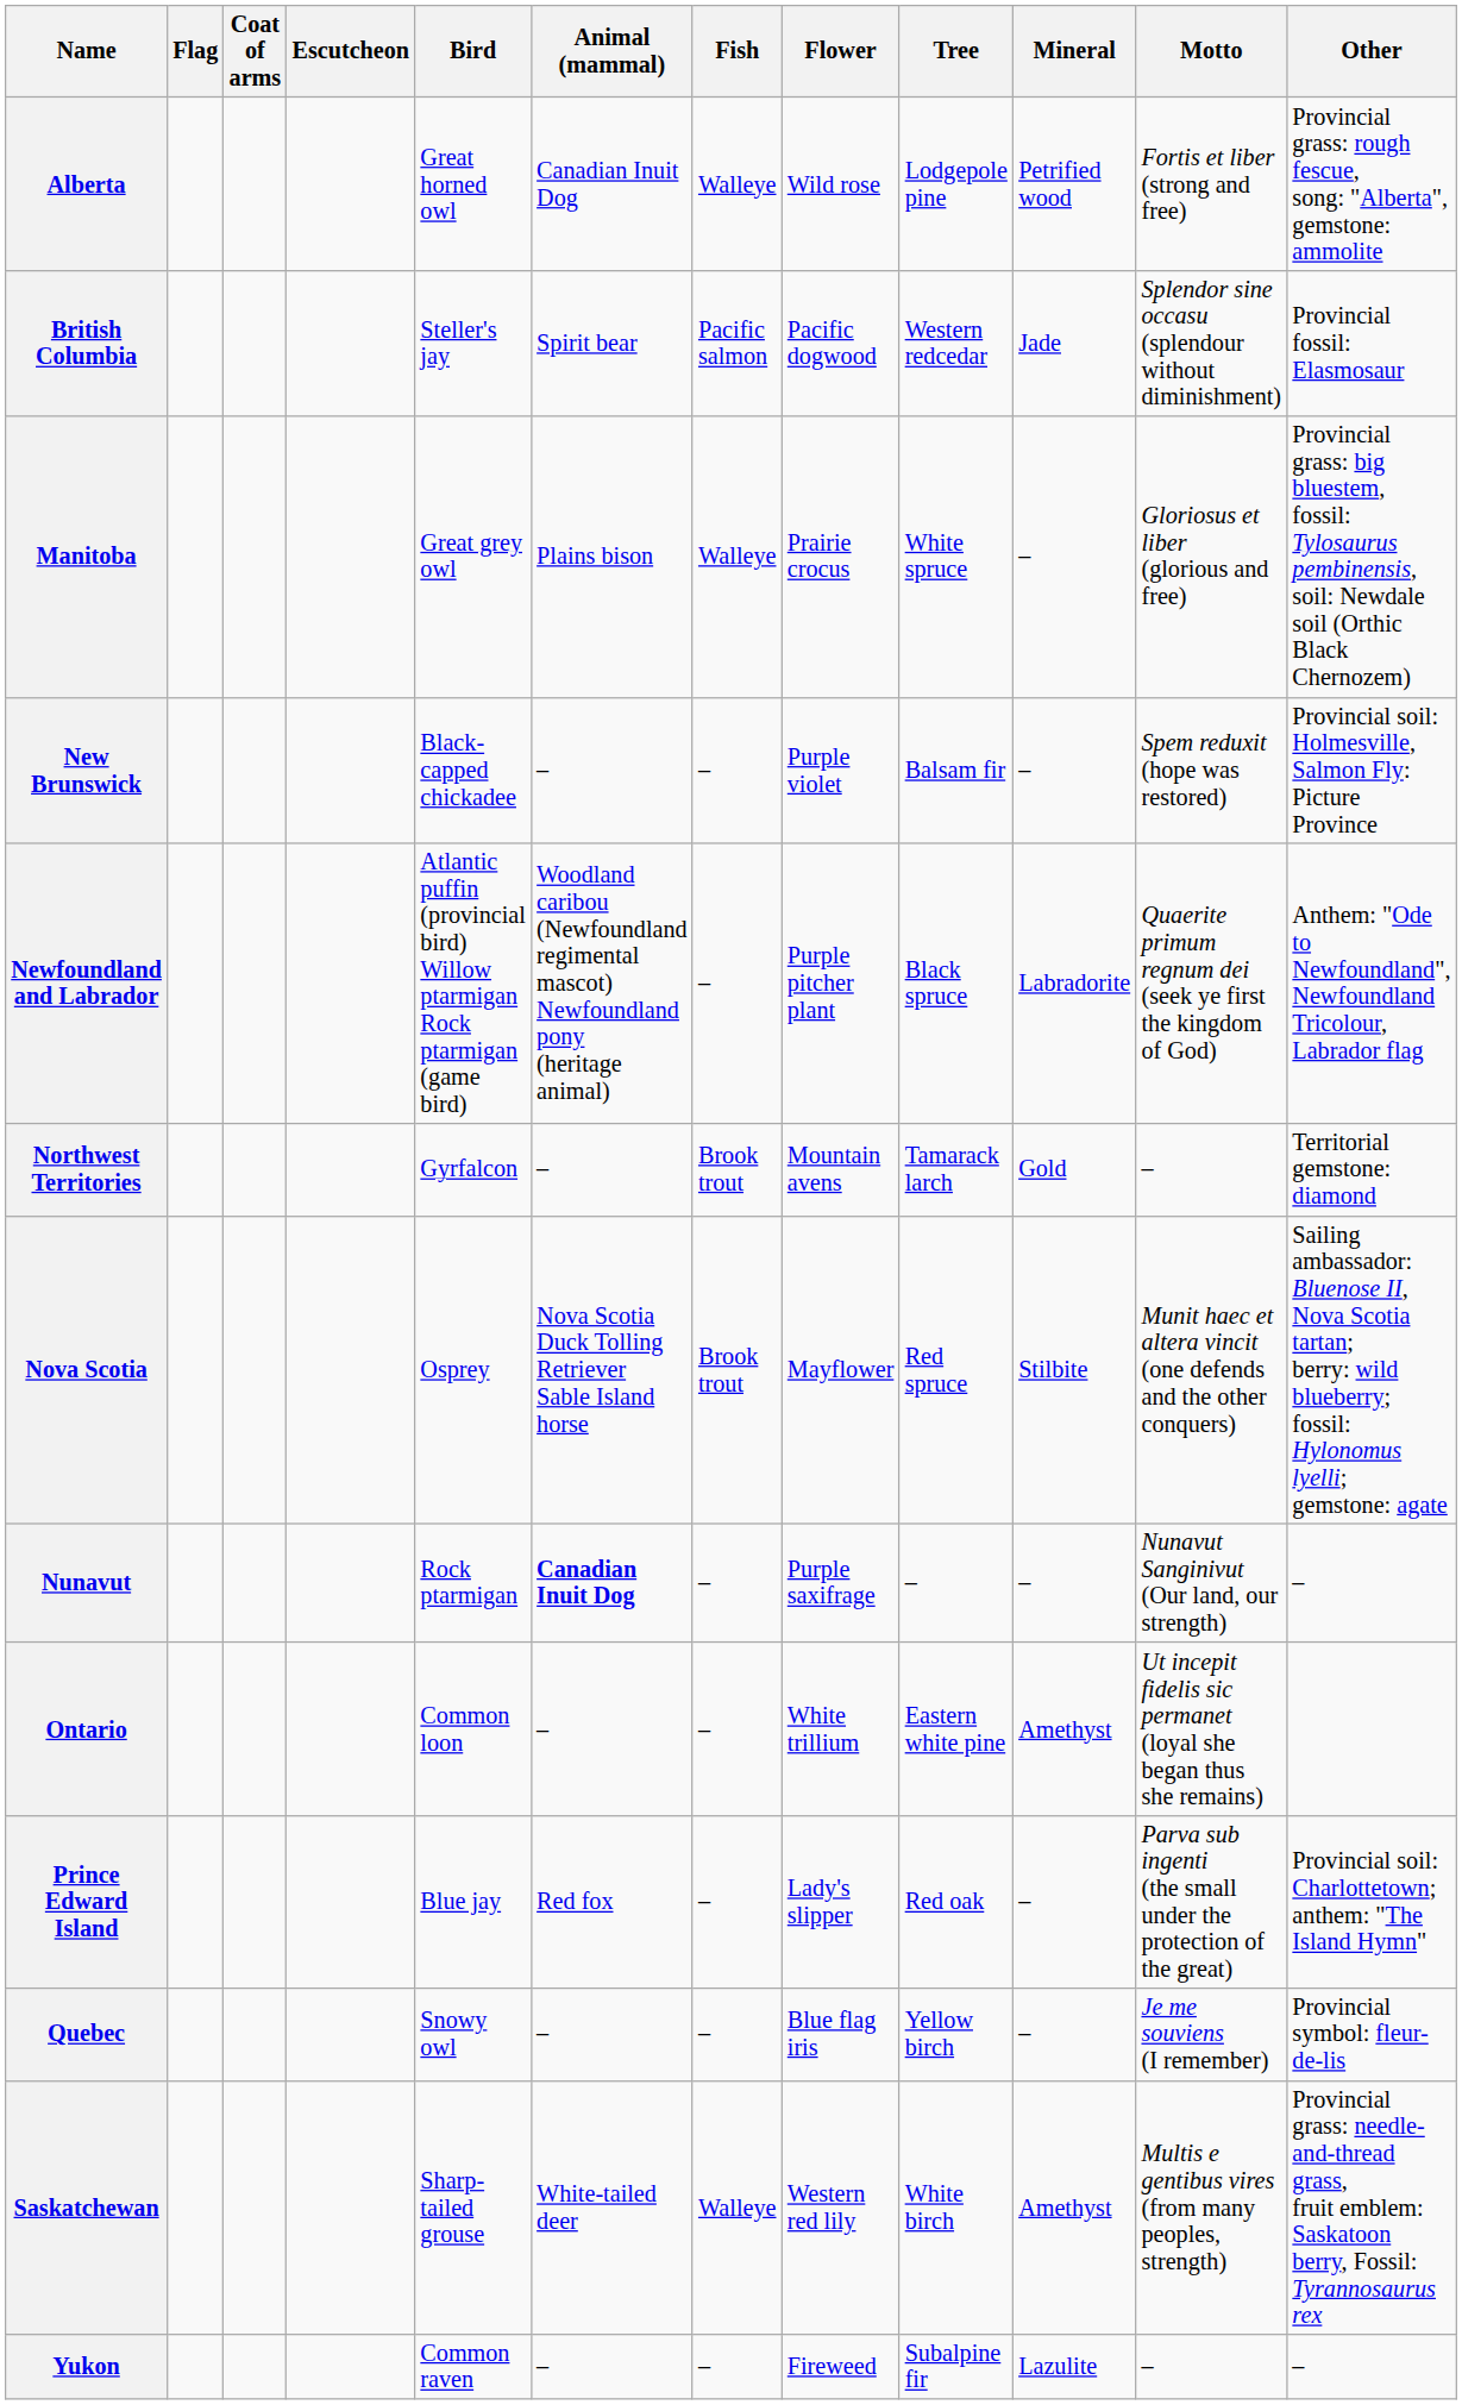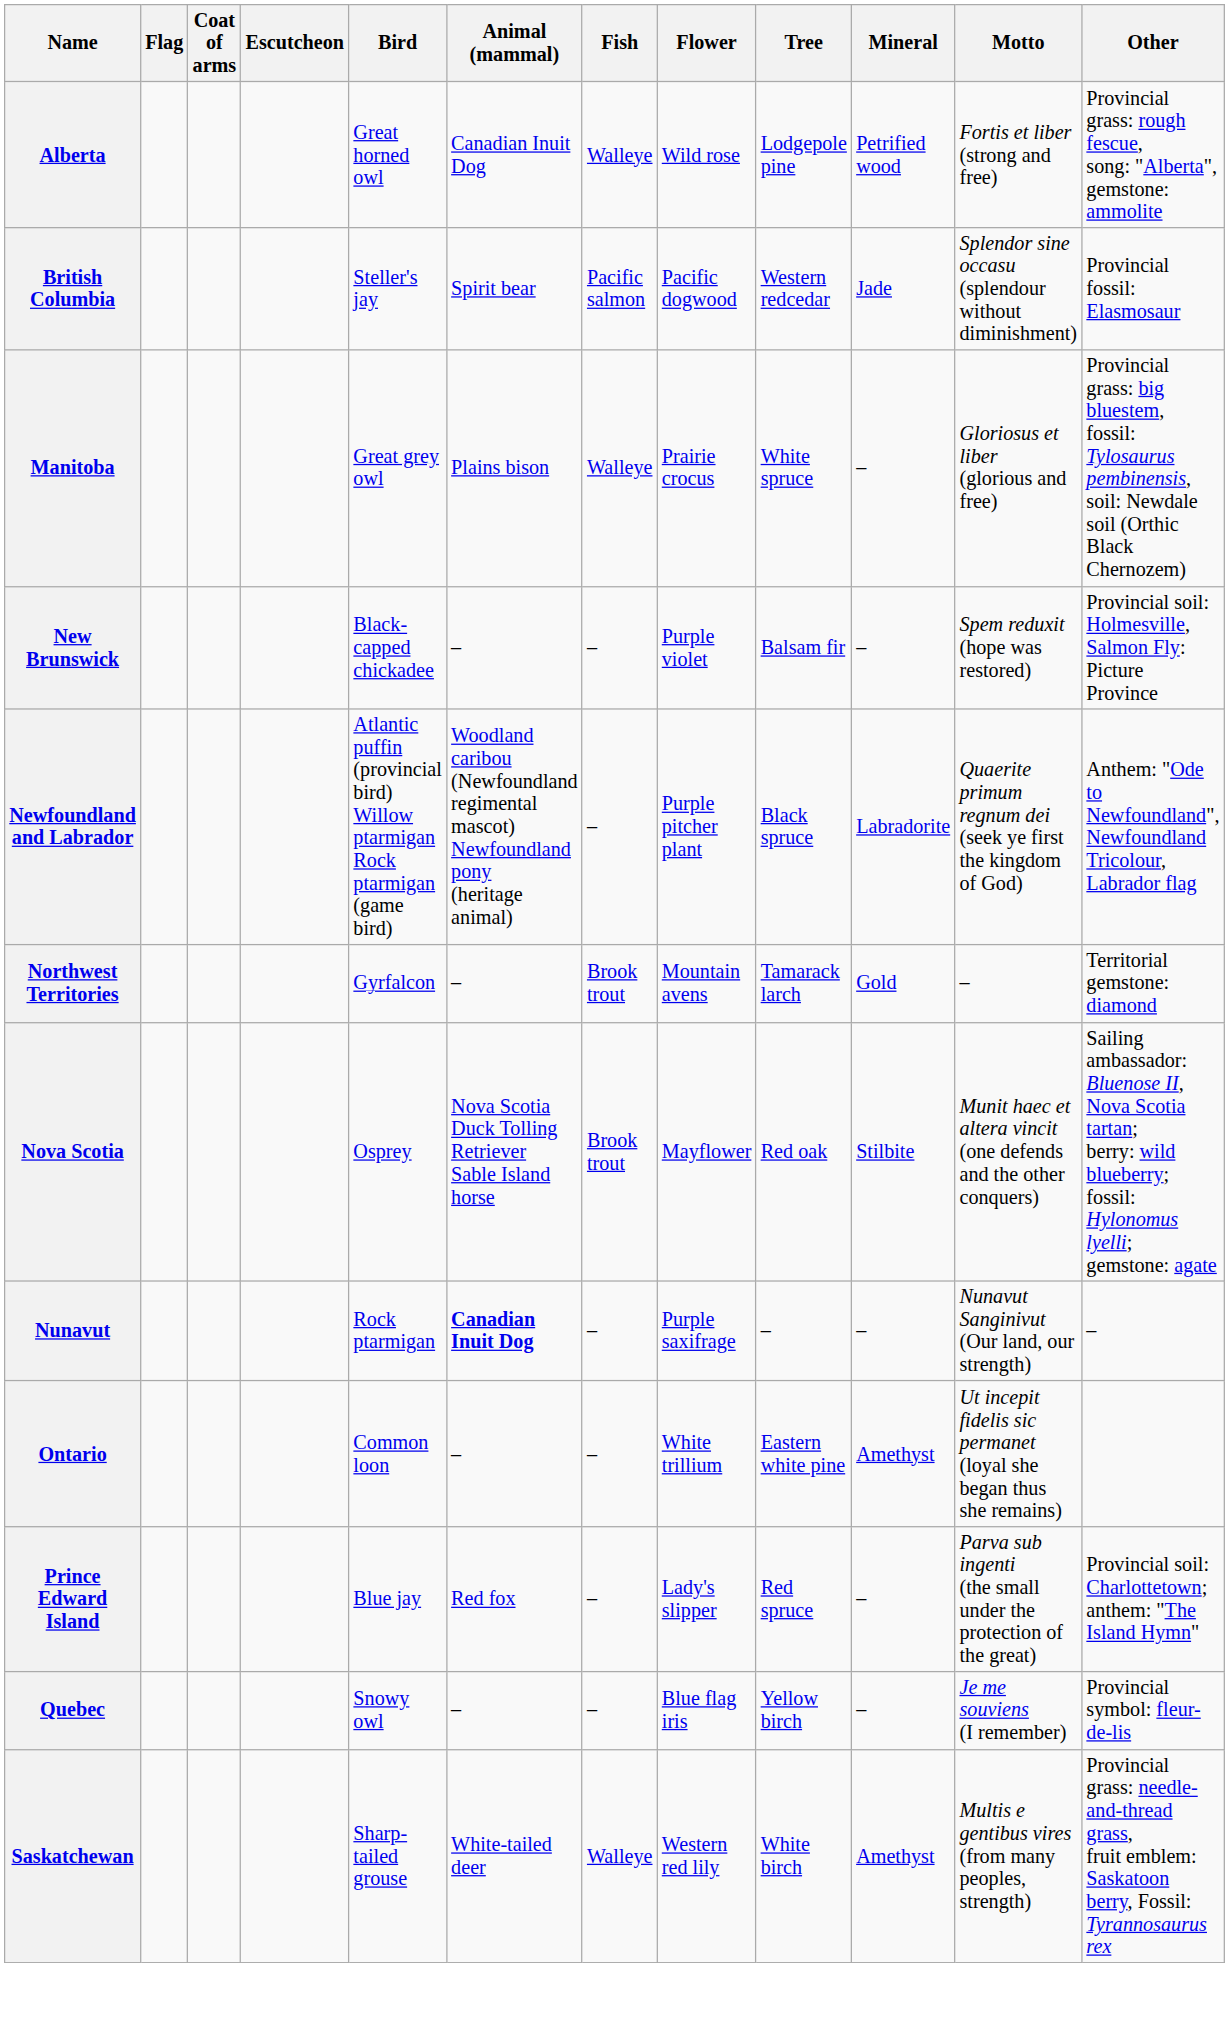 <table class="wikitable sortable sticky-header" style=text-align:left;">
 <tr>
 <th scope="col">Name</th>
 <th scope="col">Flag</th>
 <th scope="col">Coat of arms</th>
 <th scope="col">Escutcheon</th>
 <th scope="col">Bird</th>
 <th scope="col">Animal (mammal)</th>
 <th scope="col">Fish</th>
 <th scope="col">Flower</th>
 <th scope="col">Tree</th>
 <th scope="col">Mineral</th>
 <th scope="col">Motto</th>
 <th scope="col">Other</th>
 </tr>
 <tr>
 <th scope="row"><a href='#'>Alberta</a></th>
 <td align="center"></td>
 <td align="center"></td>
 <td align="center"></td>
 <td><a href='#'>Great horned owl</a></td>
 <td><a href='#'>Canadian Inuit Dog</a></td>
 <td><a href='#'>Walleye</a></td>
 <td><a href='#'>Wild rose</a></td>
 <td><a href='#'>Lodgepole pine</a></td>
 <td><a href='#'>Petrified wood</a></td>
 <td><em>Fortis et liber</em><br>(strong and free)</td>
 <td>Provincial grass: <a href='#'>rough fescue</a>,<br>song: "<a href='#'>Alberta</a>",<br>gemstone: <a href='#'>ammolite</a></td>
 </tr>
 <tr>
 <th scope="row"><a href='#'>British Columbia</a></th>
 <td align="center"></td>
 <td align="center"></td>
 <td align="center"></td>
 <td><a href='#'>Steller's jay</a></td>
 <td><a href='#'>Spirit bear</a></td>
 <td><a href='#'>Pacific salmon</a></td>
 <td><a href='#'>Pacific dogwood</a></td>
 <td><a href='#'>Western redcedar</a></td>
 <td><a href='#'>Jade</a></td>
 <td><em>Splendor sine occasu</em><br>(splendour without diminishment)</td>
 <td>Provincial fossil: <a href='#'>Elasmosaur</a></td>
 </tr>
 <tr>
 <th scope="row"><a href='#'>Manitoba</a></th>
 <td align="center"></td>
 <td align="center"></td>
 <td align="center"></td>
 <td><a href='#'>Great grey owl</a></td>
 <td><a href='#'>Plains bison</a></td>
 <td><a href='#'>Walleye</a></td>
 <td><a href='#'>Prairie crocus</a></td>
 <td><a href='#'>White spruce</a></td>
 <td>–</td>
 <td><em>Gloriosus et liber</em><br>(glorious and free)</td>
 <td>Provincial grass: <a href='#'>big bluestem</a>,<br>fossil: <a href='#'><em>Tylosaurus pembinensis</em></a>,<br>soil: Newdale soil (Orthic Black Chernozem)</td>
 </tr>
 <tr>
 <th scope="row"><a href='#'>New Brunswick</a></th>
 <td align="center"></td>
 <td align="center"></td>
 <td align="center"></td>
 <td><a href='#'>Black-capped chickadee</a></td>
 <td>–</td>
 <td>–</td>
 <td><a href='#'>Purple violet</a></td>
 <td><a href='#'>Balsam fir</a></td>
 <td>–</td>
 <td><em>Spem reduxit</em><br>(hope was restored)</td>
 <td>Provincial soil: <a href='#'>Holmesville</a>, <br> <a href='#'>Salmon Fly</a>: Picture Province</td>
 </tr>
 <tr>
 <th scope="row"><a href='#'>Newfoundland and Labrador</a></th>
 <td align="center"></td>
 <td align="center"></td>
 <td align="center"></td>
 <td><a href='#'>Atlantic puffin</a> (provincial bird)<br><a href='#'>Willow ptarmigan</a><br><a href='#'>Rock ptarmigan</a> (game bird)</td>
 <td><a href='#'>Woodland caribou</a><br>(Newfoundland regimental mascot)<br><a href='#'>Newfoundland pony</a><br>(heritage animal)</td>
 <td>–</td>
 <td><a href='#'>Purple pitcher plant</a></td>
 <td><a href='#'>Black spruce</a></td>
 <td><a href='#'>Labradorite</a></td>
 <td><em>Quaerite primum regnum dei</em><br>(seek ye first the kingdom of God)</td>
 <td>Anthem: "<a href='#'>Ode to Newfoundland</a>",<br><a href='#'>Newfoundland Tricolour</a>,<br><a href='#'>Labrador flag</a></td>
 </tr>
 <tr>
 <th scope="row"><a href='#'>Northwest Territories</a></th>
 <td align="center"></td>
 <td align="center"></td>
 <td align="center"></td>
 <td><a href='#'>Gyrfalcon</a></td>
 <td>–</td>
 <td><a href='#'>Brook trout</a></td>
 <td><a href='#'>Mountain avens</a></td>
 <td><a href='#'>Tamarack larch</a></td>
 <td><a href='#'>Gold</a></td>
 <td>–</td>
 <td>Territorial gemstone: <a href='#'>diamond</a></td>
 </tr>
 <tr>
 <th scope="row"><a href='#'>Nova Scotia</a></th>
 <td align="center"></td>
 <td align="center"></td>
 <td align="center"></td>
 <td><a href='#'>Osprey</a></td>
 <td><a href='#'>Nova Scotia Duck Tolling Retriever</a><br><a href='#'>Sable Island horse</a></td>
 <td><a href='#'>Brook trout</a></td>
 <td><a href='#'>Mayflower</a></td>
-<td><a href='#'>Red spruce</a></td>
+<td><a href='#'>Red oak</a></td>
 <td><a href='#'>Stilbite</a></td>
 <td><em>Munit haec et altera vincit</em><br>(one defends and the other conquers)</td>
 <td>Sailing ambassador: <em><a href='#'>Bluenose II</a></em>,<br><a href='#'>Nova Scotia tartan</a>;<br>berry: <a href='#'>wild blueberry</a>;<br>fossil: <em><a href='#'>Hylonomus lyelli</a></em>;<br>gemstone: <a href='#'>agate</a></td>
 </tr>
 <tr>
 <th scope="row"><a href='#'>Nunavut</a></th>
 <td align="center"></td>
 <td align="center"></td>
 <td align="center"></td>
 <td><a href='#'>Rock ptarmigan</a></td>
 <td><strong><a href='#'>Canadian Inuit Dog</a></strong></td>
 <td>–</td>
 <td><a href='#'>Purple saxifrage</a></td>
 <td>–</td>
 <td>–</td>
 <td><em>Nunavut Sanginivut</em><br>(Our land, our strength)</td>
 <td>–</td>
 </tr>
 <tr>
 <th scope="row"><a href='#'>Ontario</a></th>
 <td align="center"></td>
 <td align="center"></td>
 <td align="center"></td>
 <td><a href='#'>Common loon</a></td>
 <td>–</td>
 <td>–</td>
 <td><a href='#'>White trillium</a></td>
 <td><a href='#'>Eastern white pine</a></td>
 <td><a href='#'>Amethyst</a></td>
 <td><em>Ut incepit fidelis sic permanet</em><br>(loyal she began thus she remains)</td>
 <td></td>
 </tr>
 <tr>
 <th scope="row"><a href='#'>Prince Edward Island</a></th>
 <td align="center"></td>
 <td align="center"></td>
 <td align="center"></td>
 <td><a href='#'>Blue jay</a></td>
 <td><a href='#'>Red fox</a></td>
 <td>–</td>
 <td><a href='#'>Lady's slipper</a></td>
-<td><a href='#'>Red oak</a></td>
+<td><a href='#'>Red spruce</a></td>
 <td>–</td>
 <td><em>Parva sub ingenti</em><br>(the small under the protection of the great)</td>
 <td>Provincial soil: <a href='#'>Charlottetown</a>;<br>anthem: "<a href='#'>The Island Hymn</a>"</td>
 </tr>
 <tr>
 <th scope="row"><a href='#'>Quebec</a></th>
 <td align="center"></td>
 <td align="center"></td>
 <td align="center"></td>
 <td><a href='#'>Snowy owl</a></td>
 <td>–</td>
 <td>–</td>
 <td><a href='#'>Blue flag iris</a></td>
 <td><a href='#'>Yellow birch</a></td>
 <td>–</td>
 <td><em><a href='#'>Je me souviens</a></em><br>(I remember)</td>
 <td>Provincial symbol: <a href='#'>fleur-de-lis</a></td>
 </tr>
 <tr>
 <th scope="row"><a href='#'>Saskatchewan</a></th>
 <td align="center"></td>
 <td align="center"></td>
 <td align="center"></td>
 <td><a href='#'>Sharp-tailed grouse</a></td>
 <td><a href='#'>White-tailed deer</a></td>
 <td><a href='#'>Walleye</a></td>
 <td><a href='#'>Western red lily</a></td>
 <td><a href='#'>White birch</a></td>
 <td><a href='#'>Amethyst</a></td>
 <td><em>Multis e gentibus vires</em><br>(from many peoples, strength)</td>
 <td>Provincial grass: <a href='#'>needle-and-thread grass</a>,<br>fruit emblem: <a href='#'>Saskatoon berry</a>, Fossil: <em><a href='#'>Tyrannosaurus rex</a></em></td>
 </tr>
-<tr>
-<th scope="row"><a href='#'>Yukon</a></th>
-<td align="center"></td>
-<td align="center"></td>
-<td align="center"></td>
-<td><a href='#'>Common raven</a></td>
-<td>–</td>
-<td>–</td>
-<td><a href='#'>Fireweed</a></td>
-<td><a href='#'>Subalpine fir</a></td>
-<td><a href='#'>Lazulite</a></td>
-<td>–</td>
-<td>–</td>
-</tr>
 </table>
